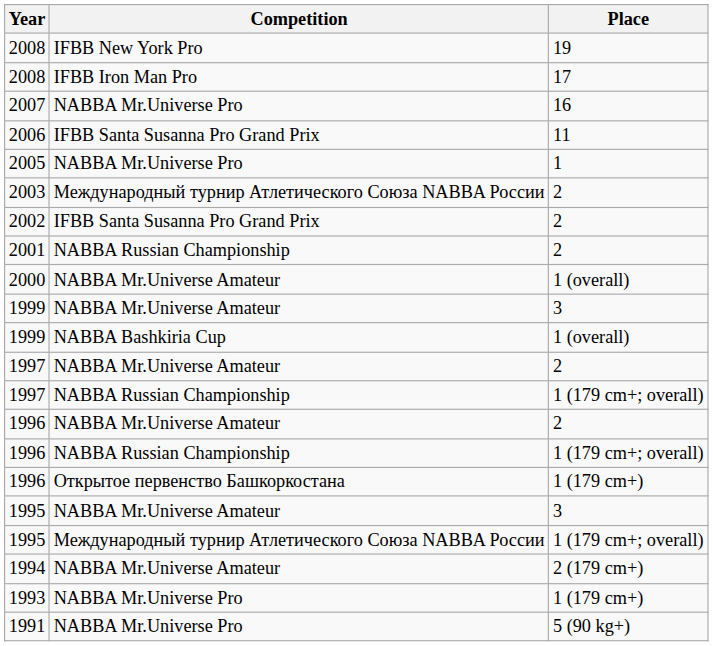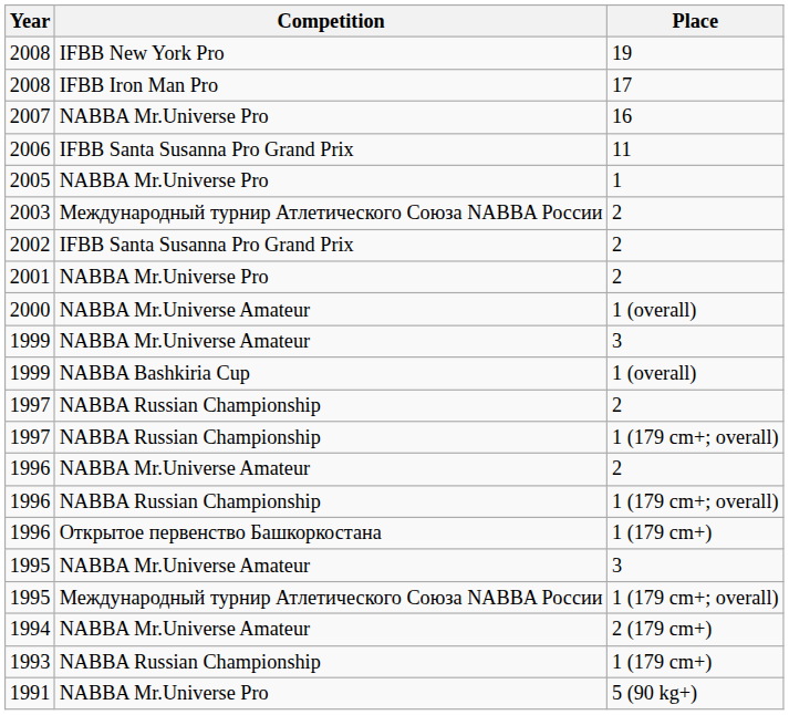 <table class="wikitable">
 <tr>
 <th>Year</th>
 <th>Competition</th>
 <th>Place</th>
 </tr>
 <tr>
 <td>2008</td>
 <td>IFBB New York Pro</td>
 <td>19</td>
 </tr>
 <tr>
 <td>2008</td>
 <td>IFBB Iron Man Pro</td>
 <td>17</td>
 </tr>
 <tr>
 <td>2007</td>
 <td>NABBA Mr.Universe Pro</td>
 <td>16</td>
 </tr>
 <tr>
 <td>2006</td>
 <td>IFBB Santa Susanna Pro Grand Prix</td>
 <td>11</td>
 </tr>
 <tr>
 <td>2005</td>
 <td>NABBA Mr.Universe Pro</td>
 <td>1</td>
 </tr>
 <tr>
 <td>2003</td>
 <td>Международный турнир Атлетического Союза NABBA России</td>
 <td>2</td>
 </tr>
 <tr>
 <td>2002</td>
 <td>IFBB Santa Susanna Pro Grand Prix</td>
 <td>2</td>
 </tr>
 <tr>
 <td>2001</td>
-<td>NABBA Russian Championship</td>
+<td>NABBA Mr.Universe Pro</td>
 <td>2</td>
 </tr>
 <tr>
 <td>2000</td>
 <td>NABBA Mr.Universe Amateur</td>
 <td>1 (overall)</td>
 </tr>
 <tr>
 <td>1999</td>
 <td>NABBA Mr.Universe Amateur</td>
 <td>3</td>
 </tr>
 <tr>
 <td>1999</td>
 <td>NABBA Bashkiria Cup</td>
 <td>1 (overall)</td>
 </tr>
 <tr>
 <td>1997</td>
-<td>NABBA Mr.Universe Amateur</td>
+<td>NABBA Russian Championship</td>
 <td>2</td>
 </tr>
 <tr>
 <td>1997</td>
 <td>NABBA Russian Championship</td>
 <td>1 (179 cm+; overall)</td>
 </tr>
 <tr>
 <td>1996</td>
 <td>NABBA Mr.Universe Amateur</td>
 <td>2</td>
 </tr>
 <tr>
 <td>1996</td>
 <td>NABBA Russian Championship</td>
 <td>1 (179 cm+; overall)</td>
 </tr>
 <tr>
 <td>1996</td>
 <td>Открытое первенство Башкоркостана</td>
 <td>1 (179 cm+)</td>
 </tr>
 <tr>
 <td>1995</td>
 <td>NABBA Mr.Universe Amateur</td>
 <td>3</td>
 </tr>
 <tr>
 <td>1995</td>
 <td>Международный турнир Атлетического Союза NABBA России</td>
 <td>1 (179 cm+; overall)</td>
 </tr>
 <tr>
 <td>1994</td>
 <td>NABBA Mr.Universe Amateur</td>
 <td>2 (179 cm+)</td>
 </tr>
 <tr>
 <td>1993</td>
-<td>NABBA Mr.Universe Pro</td>
+<td>NABBA Russian Championship</td>
 <td>1 (179 cm+)</td>
 </tr>
 <tr>
 <td>1991</td>
 <td>NABBA Mr.Universe Pro</td>
 <td>5 (90 kg+)</td>
 </tr>
 </table>
